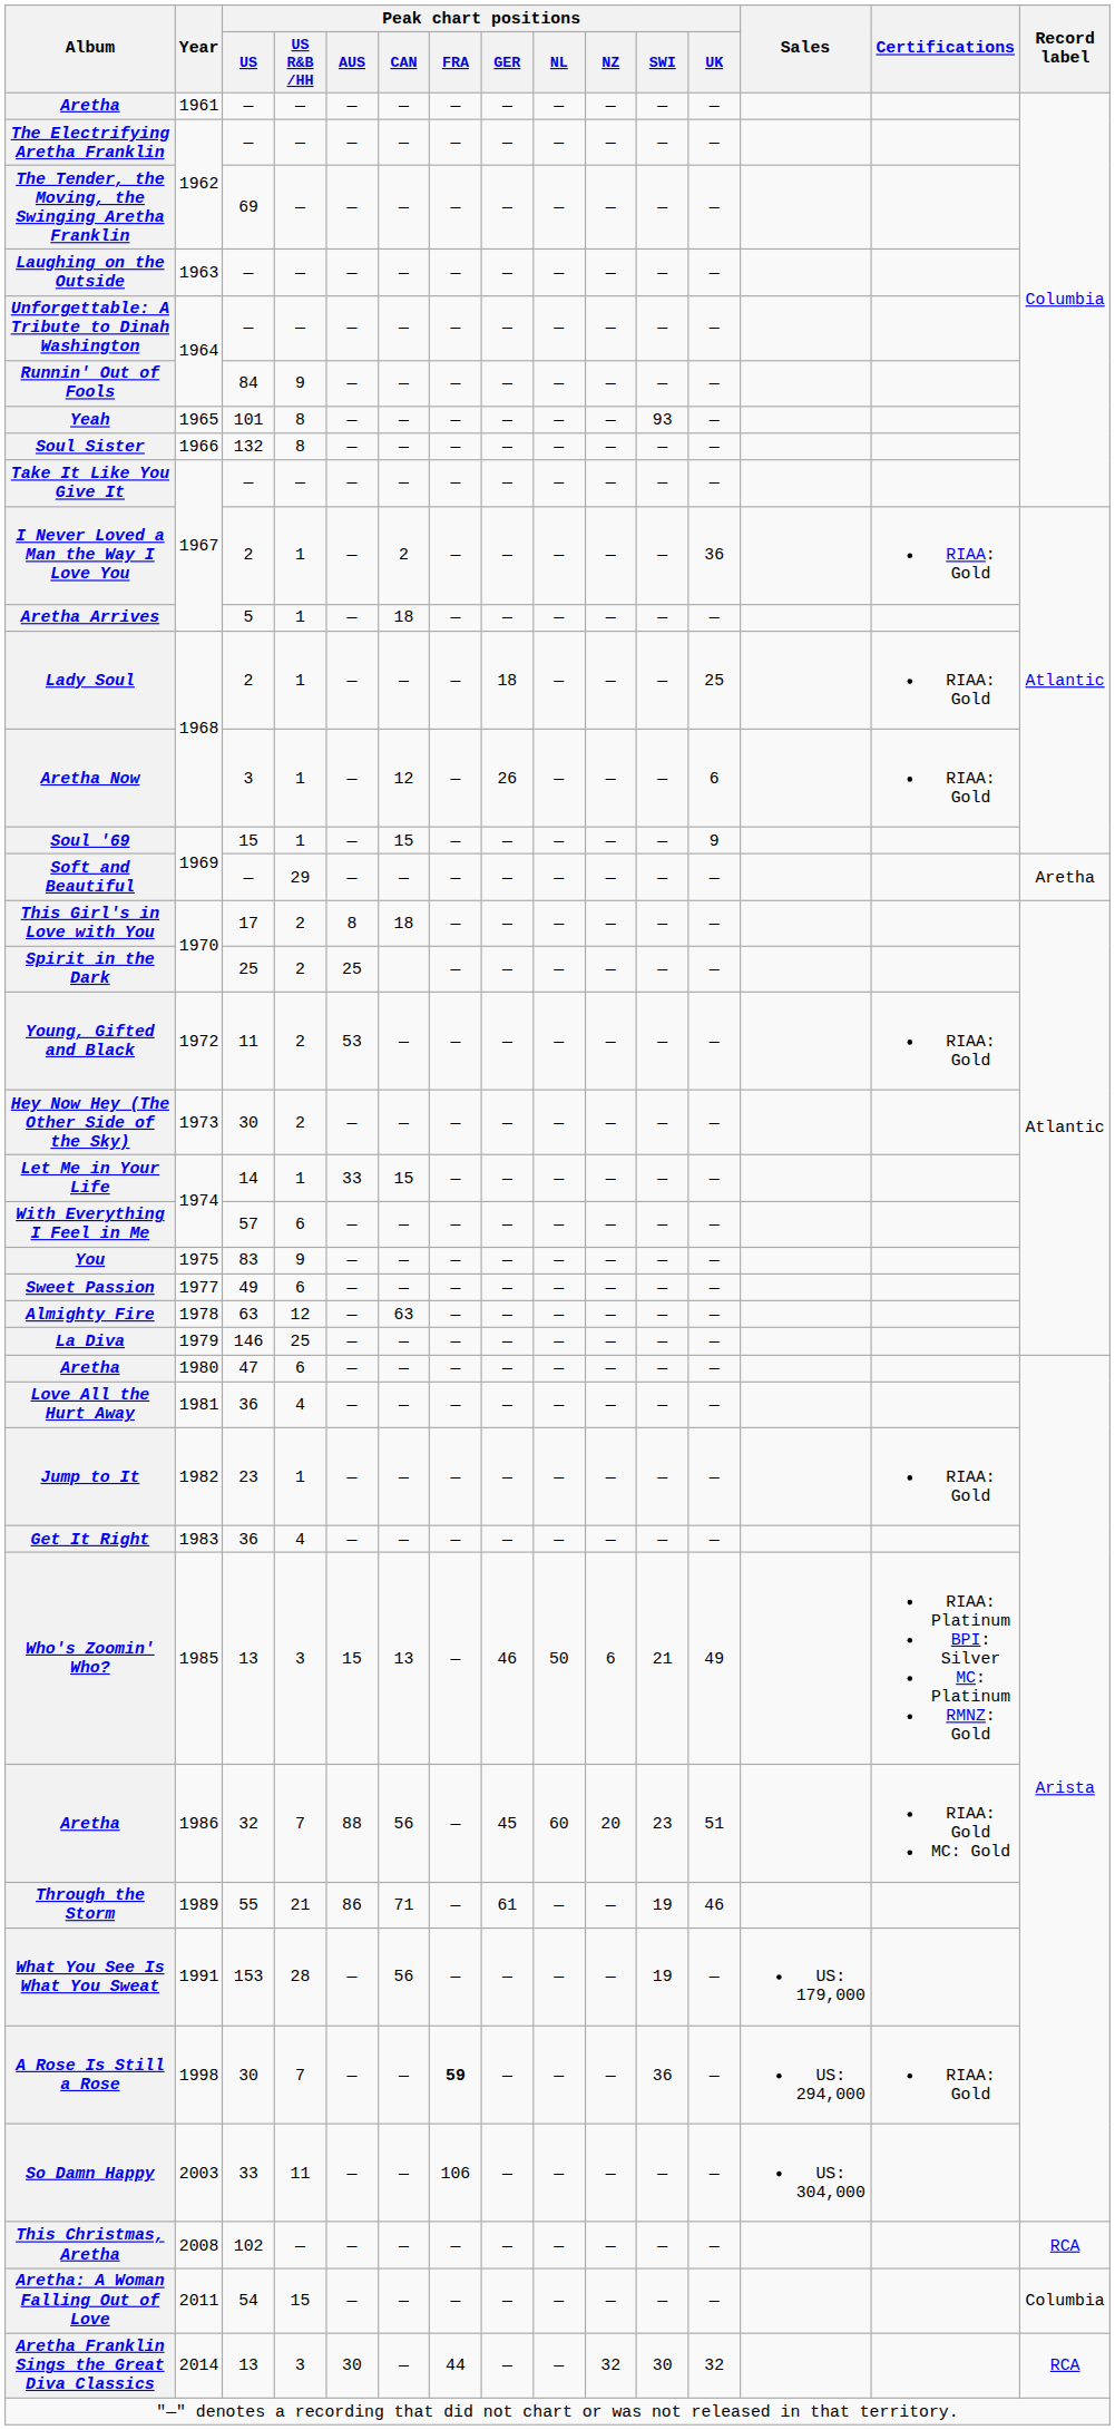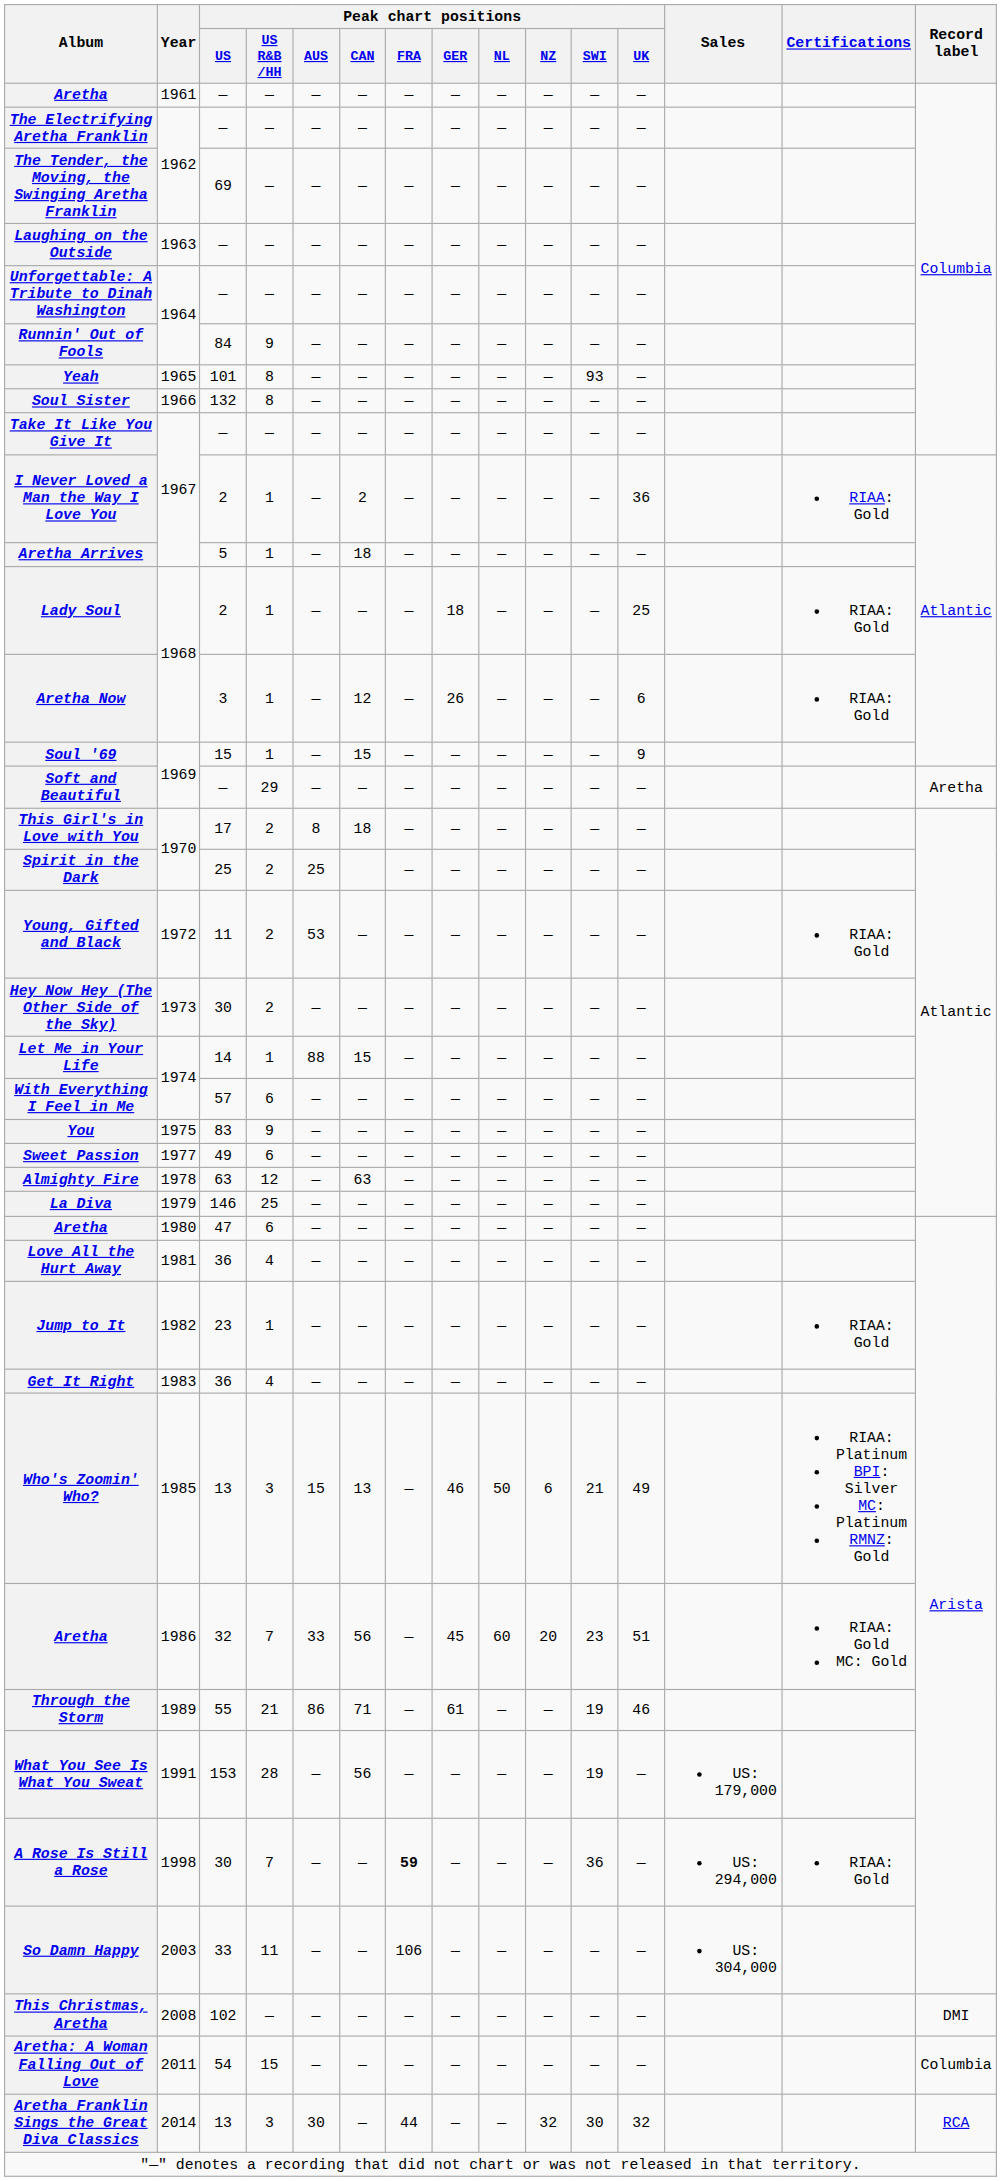 <table class="wikitable plainrowheaders" style="text-align:center;" border="1">
 <tr>
 <th scope="col" rowspan="2">Album</th>
 <th scope="col" rowspan="2">Year</th>
 <th scope="col" colspan="10">Peak chart positions</th>
 <th scope="col" rowspan="2">Sales</th>
 <th scope="col" rowspan="2"><a href='#'>Certifications</a></th>
 <th scope="col" rowspan="2">Record label</th>
 </tr>
 <tr>
 <th scope="col" style="width:3em;font-size:90%;"><a href='#'>US</a><br></th>
 <th scope="col" style="width:3em;font-size:90%;"><a href='#'>US<br>R&B<br>/HH</a><br></th>
 <th scope="col" style="width:3em;font-size:90%;"><a href='#'>AUS</a><br></th>
 <th scope="col" style="width:3em;font-size:90%;"><a href='#'>CAN</a><br></th>
 <th scope="col" style="width:3em;font-size:90%;"><a href='#'>FRA</a><br></th>
 <th scope="col" style="width:3em;font-size:90%;"><a href='#'>GER</a><br></th>
 <th scope="col" style="width:3em;font-size:90%;"><a href='#'>NL</a><br></th>
 <th scope="col" style="width:3em;font-size:90%;"><a href='#'>NZ</a><br></th>
 <th scope="col" style="width:3em;font-size:90%;"><a href='#'>SWI</a><br></th>
 <th scope="col" style="width:3em;font-size:90%;"><a href='#'>UK</a><br></th>
 </tr>
 <tr>
 <th scope="row"><em><a href='#'>Aretha</a></em></th>
 <td>1961</td>
 <td>—</td>
 <td>—</td>
 <td>—</td>
 <td>—</td>
 <td>—</td>
 <td>—</td>
 <td>—</td>
 <td>—</td>
 <td>—</td>
 <td>—</td>
 <td></td>
 <td></td>
 <td rowspan="9"><a href='#'>Columbia</a></td>
 </tr>
 <tr>
 <th scope="row"><em><a href='#'>The Electrifying Aretha Franklin</a></em></th>
 <td rowspan="2">1962</td>
 <td>—</td>
 <td>—</td>
 <td>—</td>
 <td>—</td>
 <td>—</td>
 <td>—</td>
 <td>—</td>
 <td>—</td>
 <td>—</td>
 <td>—</td>
 <td></td>
 <td></td>
 </tr>
 <tr>
 <th scope="row"><em><a href='#'>The Tender, the Moving, the Swinging Aretha Franklin</a></em></th>
 <td>69</td>
 <td>—</td>
 <td>—</td>
 <td>—</td>
 <td>—</td>
 <td>—</td>
 <td>—</td>
 <td>—</td>
 <td>—</td>
 <td>—</td>
 <td></td>
 <td></td>
 </tr>
 <tr>
 <th scope="row"><em><a href='#'>Laughing on the Outside</a></em></th>
 <td>1963</td>
 <td>—</td>
 <td>—</td>
 <td>—</td>
 <td>—</td>
 <td>—</td>
 <td>—</td>
 <td>—</td>
 <td>—</td>
 <td>—</td>
 <td>—</td>
 <td></td>
 <td></td>
 </tr>
 <tr>
 <th scope="row"><em><a href='#'>Unforgettable: A Tribute to Dinah Washington</a></em></th>
 <td rowspan="2">1964</td>
 <td>—</td>
 <td>—</td>
 <td>—</td>
 <td>—</td>
 <td>—</td>
 <td>—</td>
 <td>—</td>
 <td>—</td>
 <td>—</td>
 <td>—</td>
 <td></td>
 <td></td>
 </tr>
 <tr>
 <th scope="row"><em><a href='#'>Runnin' Out of Fools</a></em></th>
 <td>84</td>
 <td>9</td>
 <td>—</td>
 <td>—</td>
 <td>—</td>
 <td>—</td>
 <td>—</td>
 <td>—</td>
 <td>—</td>
 <td>—</td>
 <td></td>
 <td></td>
 </tr>
 <tr>
 <th scope="row"><em><a href='#'>Yeah</a></em></th>
 <td rowspan="1">1965</td>
 <td>101</td>
 <td>8</td>
 <td>—</td>
 <td>—</td>
 <td>—</td>
 <td>—</td>
 <td>—</td>
 <td>—</td>
 <td>93</td>
 <td>—</td>
 <td></td>
 <td></td>
 </tr>
 <tr>
 <th scope="row"><em><a href='#'>Soul Sister</a></em></th>
 <td>1966</td>
 <td>132</td>
 <td>8</td>
 <td>—</td>
 <td>—</td>
 <td>—</td>
 <td>—</td>
 <td>—</td>
 <td>—</td>
 <td>—</td>
 <td>—</td>
 <td></td>
 <td></td>
 </tr>
 <tr>
 <th scope="row"><em><a href='#'>Take It Like You Give It</a></em></th>
 <td rowspan="3">1967</td>
 <td>—</td>
 <td>—</td>
 <td>—</td>
 <td>—</td>
 <td>—</td>
 <td>—</td>
 <td>—</td>
 <td>—</td>
 <td>—</td>
 <td>—</td>
 <td></td>
 <td></td>
 </tr>
 <tr>
 <th scope="row"><em><a href='#'>I Never Loved a Man the Way I Love You</a></em></th>
 <td>2</td>
 <td>1</td>
 <td>—</td>
 <td>2</td>
 <td>—</td>
 <td>—</td>
 <td>—</td>
 <td>—</td>
 <td>—</td>
 <td>36</td>
 <td></td>
 <td><br><ul><li><a href='#'>RIAA</a>: Gold</li></ul></td>
 <td rowspan="5"><a href='#'>Atlantic</a></td>
 </tr>
 <tr>
 <th scope="row"><em><a href='#'>Aretha Arrives</a></em></th>
 <td>5</td>
 <td>1</td>
 <td>—</td>
 <td>18</td>
 <td>—</td>
 <td>—</td>
 <td>—</td>
 <td>—</td>
 <td>—</td>
 <td>—</td>
 <td></td>
 <td></td>
 </tr>
 <tr>
 <th scope="row"><em><a href='#'>Lady Soul</a></em></th>
 <td rowspan="2">1968</td>
 <td>2</td>
 <td>1</td>
 <td>—</td>
 <td>—</td>
 <td>—</td>
 <td>18</td>
 <td>—</td>
 <td>—</td>
 <td>—</td>
 <td>25</td>
 <td></td>
 <td><br><ul><li>RIAA: Gold</li></ul></td>
 </tr>
 <tr>
 <th scope="row"><em><a href='#'>Aretha Now</a></em></th>
 <td>3</td>
 <td>1</td>
 <td>—</td>
 <td>12</td>
 <td>—</td>
 <td>26</td>
 <td>—</td>
 <td>—</td>
 <td>—</td>
 <td>6</td>
 <td></td>
 <td><br><ul><li>RIAA: Gold</li></ul></td>
 </tr>
 <tr>
 <th scope="row"><em><a href='#'>Soul '69</a></em></th>
 <td rowspan="2">1969</td>
 <td>15</td>
 <td>1</td>
 <td>—</td>
 <td>15</td>
 <td>—</td>
 <td>—</td>
 <td>—</td>
 <td>—</td>
 <td>—</td>
 <td>9</td>
 <td></td>
 <td></td>
 </tr>
 <tr>
 <th scope="row"><em><a href='#'>Soft and Beautiful</a></em></th>
 <td>—</td>
 <td>29</td>
 <td>—</td>
 <td>—</td>
 <td>—</td>
 <td>—</td>
 <td>—</td>
 <td>—</td>
 <td>—</td>
 <td>—</td>
 <td></td>
 <td></td>
 <td>Aretha</td>
 </tr>
 <tr>
 <th scope="row"><em><a href='#'>This Girl's in Love with You</a></em></th>
 <td rowspan="2">1970</td>
 <td>17</td>
 <td>2</td>
 <td>8</td>
 <td>18</td>
 <td>—</td>
 <td>—</td>
 <td>—</td>
 <td>—</td>
 <td>—</td>
 <td>—</td>
 <td></td>
 <td></td>
 <td rowspan="10">Atlantic</td>
 </tr>
 <tr>
 <th scope="row"><em><a href='#'>Spirit in the Dark</a></em></th>
 <td>25</td>
 <td>2</td>
 <td>25</td>
 <td></td>
 <td>—</td>
 <td>—</td>
 <td>—</td>
 <td>—</td>
 <td>—</td>
 <td>—</td>
 <td></td>
 <td></td>
 </tr>
 <tr>
 <th scope="row"><em><a href='#'>Young, Gifted and Black</a></em></th>
 <td>1972</td>
 <td>11</td>
 <td>2</td>
 <td>53</td>
 <td>—</td>
 <td>—</td>
 <td>—</td>
 <td>—</td>
 <td>—</td>
 <td>—</td>
 <td>—</td>
 <td></td>
 <td><br><ul><li>RIAA: Gold</li></ul></td>
 </tr>
 <tr>
 <th scope="row"><em><a href='#'>Hey Now Hey (The Other Side of the Sky)</a></em></th>
 <td>1973</td>
 <td>30</td>
 <td>2</td>
 <td>—</td>
 <td>—</td>
 <td>—</td>
 <td>—</td>
 <td>—</td>
 <td>—</td>
 <td>—</td>
 <td>—</td>
 <td></td>
 <td></td>
 </tr>
 <tr>
 <th scope="row"><em><a href='#'>Let Me in Your Life</a></em></th>
 <td rowspan="2">1974</td>
 <td>14</td>
 <td>1</td>
-<td>33</td>
+<td>88</td>
 <td>15</td>
 <td>—</td>
 <td>—</td>
 <td>—</td>
 <td>—</td>
 <td>—</td>
 <td>—</td>
 <td></td>
 <td></td>
 </tr>
 <tr>
 <th scope="row"><em><a href='#'>With Everything I Feel in Me</a></em></th>
 <td>57</td>
 <td>6</td>
 <td>—</td>
 <td>—</td>
 <td>—</td>
 <td>—</td>
 <td>—</td>
 <td>—</td>
 <td>—</td>
 <td>—</td>
 <td></td>
 <td></td>
 </tr>
 <tr>
 <th scope="row"><em><a href='#'>You</a></em></th>
 <td>1975</td>
 <td>83</td>
 <td>9</td>
 <td>—</td>
 <td>—</td>
 <td>—</td>
 <td>—</td>
 <td>—</td>
 <td>—</td>
 <td>—</td>
 <td>—</td>
 <td></td>
 <td></td>
 </tr>
 <tr>
 <th scope="row"><em><a href='#'>Sweet Passion</a></em></th>
 <td>1977</td>
 <td>49</td>
 <td>6</td>
 <td>—</td>
 <td>—</td>
 <td>—</td>
 <td>—</td>
 <td>—</td>
 <td>—</td>
 <td>—</td>
 <td>—</td>
 <td></td>
 <td></td>
 </tr>
 <tr>
 <th scope="row"><em><a href='#'>Almighty Fire</a></em></th>
 <td>1978</td>
 <td>63</td>
 <td>12</td>
 <td>—</td>
 <td>63</td>
 <td>—</td>
 <td>—</td>
 <td>—</td>
 <td>—</td>
 <td>—</td>
 <td>—</td>
 <td></td>
 <td></td>
 </tr>
 <tr>
 <th scope="row"><em><a href='#'>La Diva</a></em></th>
 <td>1979</td>
 <td>146</td>
 <td>25</td>
 <td>—</td>
 <td>—</td>
 <td>—</td>
 <td>—</td>
 <td>—</td>
 <td>—</td>
 <td>—</td>
 <td>—</td>
 <td></td>
 <td></td>
 </tr>
 <tr>
 <th scope="row"><em><a href='#'>Aretha</a></em></th>
 <td>1980</td>
 <td>47</td>
 <td>6</td>
 <td>—</td>
 <td>—</td>
 <td>—</td>
 <td>—</td>
 <td>—</td>
 <td>—</td>
 <td>—</td>
 <td>—</td>
 <td></td>
 <td></td>
 <td rowspan="10"><a href='#'>Arista</a></td>
 </tr>
 <tr>
 <th scope="row"><em><a href='#'>Love All the Hurt Away</a></em></th>
 <td>1981</td>
 <td>36</td>
 <td>4</td>
 <td>—</td>
 <td>—</td>
 <td>—</td>
 <td>—</td>
 <td>—</td>
 <td>—</td>
 <td>—</td>
 <td>—</td>
 <td></td>
 <td></td>
 </tr>
 <tr>
 <th scope="row"><em><a href='#'>Jump to It</a></em></th>
 <td>1982</td>
 <td>23</td>
 <td>1</td>
 <td>—</td>
 <td>—</td>
 <td>—</td>
 <td>—</td>
 <td>—</td>
 <td>—</td>
 <td>—</td>
 <td>—</td>
 <td></td>
 <td><br><ul><li>RIAA: Gold</li></ul></td>
 </tr>
 <tr>
 <th scope="row"><em><a href='#'>Get It Right</a></em></th>
 <td>1983</td>
 <td>36</td>
 <td>4</td>
 <td>—</td>
 <td>—</td>
 <td>—</td>
 <td>—</td>
 <td>—</td>
 <td>—</td>
 <td>—</td>
 <td>—</td>
 <td></td>
 <td></td>
 </tr>
 <tr>
 <th scope="row"><em><a href='#'>Who's Zoomin' Who?</a></em></th>
 <td>1985</td>
 <td>13</td>
 <td>3</td>
 <td>15</td>
 <td>13</td>
 <td>—</td>
 <td>46</td>
 <td>50</td>
 <td>6</td>
 <td>21</td>
 <td>49</td>
 <td></td>
 <td><br><ul><li>RIAA: Platinum</li><li><a href='#'>BPI</a>: Silver</li><li><a href='#'>MC</a>: Platinum</li><li><a href='#'>RMNZ</a>: Gold</li></ul></td>
 </tr>
 <tr>
 <th scope="row"><em><a href='#'>Aretha</a></em></th>
 <td>1986</td>
 <td>32</td>
 <td>7</td>
-<td>88</td>
+<td>33</td>
 <td>56</td>
 <td>—</td>
 <td>45</td>
 <td>60</td>
 <td>20</td>
 <td>23</td>
 <td>51</td>
 <td></td>
 <td><br><ul><li>RIAA: Gold</li><li>MC: Gold</li></ul></td>
 </tr>
 <tr>
 <th scope="row"><em><a href='#'>Through the Storm</a></em></th>
 <td>1989</td>
 <td>55</td>
 <td>21</td>
 <td>86</td>
 <td>71</td>
 <td>—</td>
 <td>61</td>
 <td>—</td>
 <td>—</td>
 <td>19</td>
 <td>46</td>
 <td></td>
 <td></td>
 </tr>
 <tr>
 <th scope="row"><em><a href='#'>What You See Is What You Sweat</a></em></th>
 <td>1991</td>
 <td>153</td>
 <td>28</td>
 <td>—</td>
 <td>56</td>
 <td>—</td>
 <td>—</td>
 <td>—</td>
 <td>—</td>
 <td>19</td>
 <td>—</td>
 <td><br><ul><li>US: 179,000</li></ul></td>
 <td></td>
 </tr>
 <tr>
 <th scope="row"><em><a href='#'>A Rose Is Still a Rose</a></em></th>
 <td>1998</td>
 <td>30</td>
 <td>7</td>
 <td>—</td>
 <td>—</td>
 <td><strong>59</strong></td>
 <td>—</td>
 <td>—</td>
 <td>—</td>
 <td>36</td>
 <td>—</td>
 <td><br><ul><li>US: 294,000</li></ul></td>
 <td><br><ul><li>RIAA: Gold</li></ul></td>
 </tr>
 <tr>
 <th scope="row"><em><a href='#'>So Damn Happy</a></em></th>
 <td>2003</td>
 <td>33</td>
 <td>11</td>
 <td>—</td>
 <td>—</td>
 <td>106</td>
 <td>—</td>
 <td>—</td>
 <td>—</td>
 <td>—</td>
 <td>—</td>
 <td><br><ul><li>US: 304,000</li></ul></td>
 <td></td>
 </tr>
 <tr>
 <th scope="row"><em><a href='#'>This Christmas, Aretha</a></em></th>
 <td>2008</td>
 <td>102</td>
 <td>—</td>
 <td>—</td>
 <td>—</td>
 <td>—</td>
 <td>—</td>
 <td>—</td>
 <td>—</td>
 <td>—</td>
 <td>—</td>
 <td></td>
 <td></td>
-<td><a href='#'>RCA</a></td>
+<td>DMI</td>
 </tr>
 <tr>
 <th scope="row"><em><a href='#'>Aretha: A Woman Falling Out of Love</a></em></th>
 <td>2011</td>
 <td>54</td>
 <td>15</td>
 <td>—</td>
 <td>—</td>
 <td>—</td>
 <td>—</td>
 <td>—</td>
 <td>—</td>
 <td>—</td>
 <td>—</td>
 <td></td>
 <td></td>
 <td>Columbia</td>
 </tr>
 <tr>
 <th scope="row"><em><a href='#'>Aretha Franklin Sings the Great Diva Classics</a></em></th>
 <td>2014</td>
 <td>13</td>
 <td>3</td>
 <td>30</td>
 <td>—</td>
 <td>44</td>
 <td>—</td>
 <td>—</td>
 <td>32</td>
 <td>30</td>
 <td>32</td>
 <td></td>
 <td></td>
 <td><a href='#'>RCA</a></td>
 </tr>
 <tr>
 <td colspan="15">"—" denotes a recording that did not chart or was not released in that territory.</td>
 </tr>
 </table>
